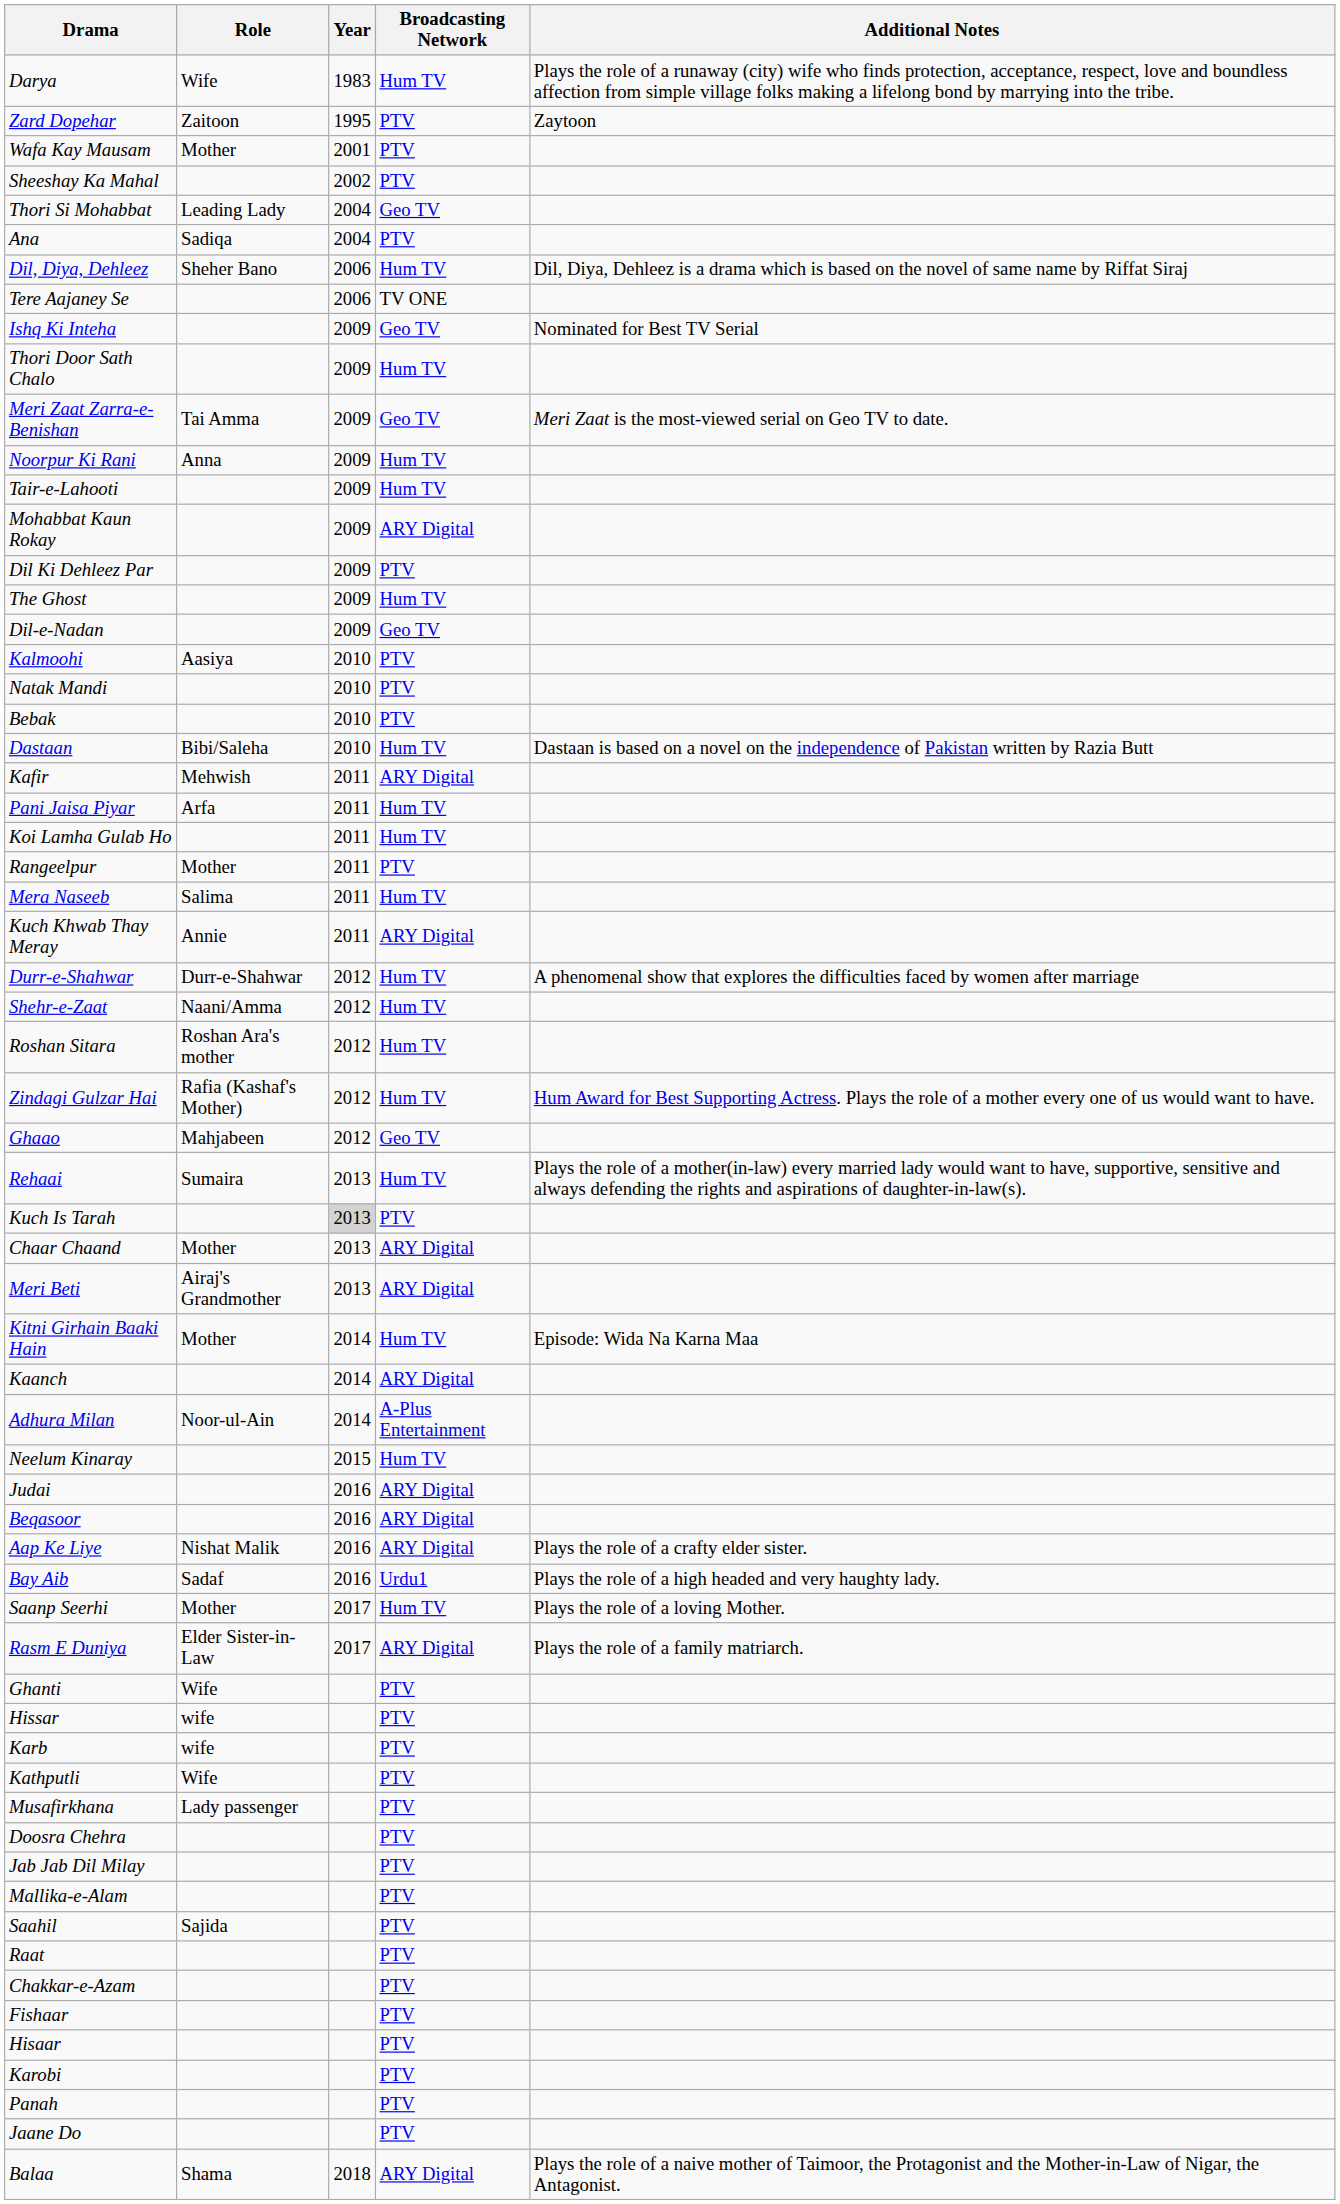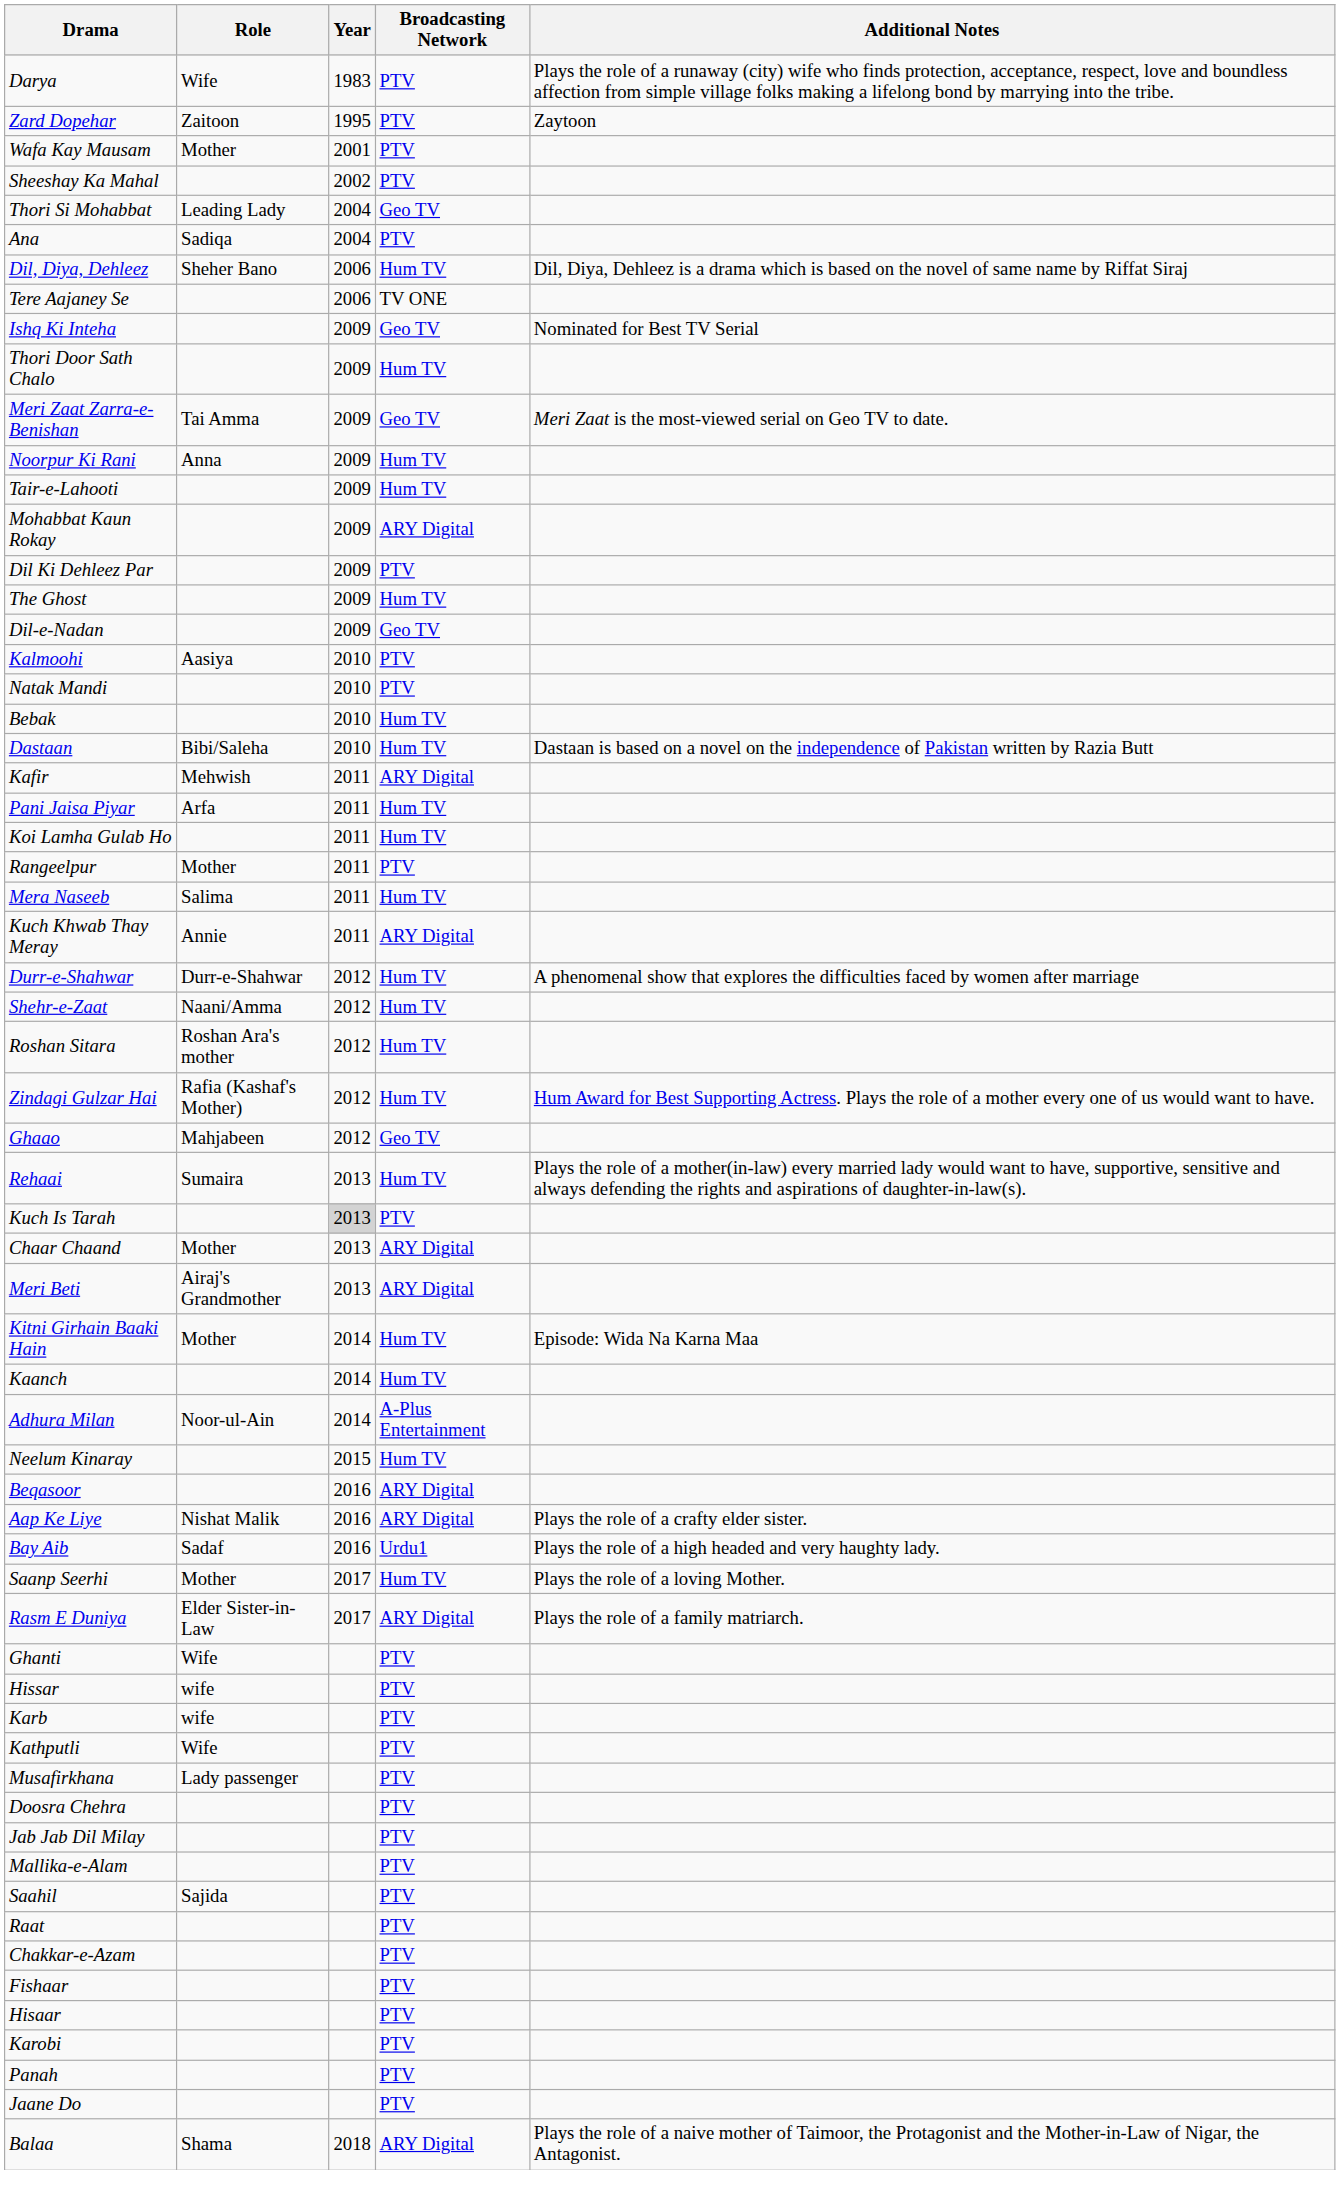 <table class="wikitable" style="width:90%; font-size:100%;">
 <tr style="background:#ccc; text-align:center;">
 <th>Drama</th>
 <th>Role</th>
 <th>Year</th>
 <th>Broadcasting Network</th>
 <th>Additional Notes</th>
 </tr>
 <tr>
 <td><em>Darya</em></td>
 <td>Wife</td>
 <td>1983</td>
-<td><a href='#'>Hum TV</a></td>
+<td><a href='#'>PTV</a></td>
 <td>Plays the role of a runaway (city) wife who finds protection, acceptance, respect, love and boundless affection from simple village folks making a lifelong bond by marrying into the tribe.</td>
 </tr>
 <tr>
 <td><em><a href='#'>Zard Dopehar</a></em></td>
 <td>Zaitoon</td>
 <td>1995</td>
 <td><a href='#'>PTV</a></td>
 <td>Zaytoon</td>
 </tr>
 <tr>
 <td><em>Wafa Kay Mausam</em></td>
 <td>Mother</td>
 <td>2001</td>
 <td><a href='#'>PTV</a></td>
 <td></td>
 </tr>
 <tr>
 <td><em>Sheeshay Ka Mahal</em></td>
 <td></td>
 <td>2002</td>
 <td><a href='#'>PTV</a></td>
 <td></td>
 </tr>
 <tr>
 <td><em>Thori Si Mohabbat</em></td>
 <td>Leading Lady</td>
 <td>2004</td>
 <td><a href='#'>Geo TV</a></td>
 <td></td>
 </tr>
 <tr>
 <td><em>Ana</em></td>
 <td>Sadiqa</td>
 <td>2004</td>
 <td><a href='#'>PTV</a></td>
 <td></td>
 </tr>
 <tr>
 <td><em><a href='#'>Dil, Diya, Dehleez</a></em></td>
 <td>Sheher Bano</td>
 <td>2006</td>
 <td><a href='#'>Hum TV</a></td>
 <td>Dil, Diya, Dehleez is a drama which is based on the novel of same name by Riffat Siraj</td>
 </tr>
 <tr>
 <td><em>Tere Aajaney Se</em></td>
 <td></td>
 <td>2006</td>
 <td>TV ONE</td>
 <td></td>
 </tr>
 <tr>
 <td><em><a href='#'>Ishq Ki Inteha</a></em></td>
 <td></td>
 <td>2009</td>
 <td><a href='#'>Geo TV</a></td>
 <td>Nominated for Best TV Serial</td>
 </tr>
 <tr>
 <td><em>Thori Door Sath Chalo</em></td>
 <td></td>
 <td>2009</td>
 <td><a href='#'>Hum TV</a></td>
 <td></td>
 </tr>
 <tr>
 <td><em><a href='#'>Meri Zaat Zarra-e-Benishan</a></em></td>
 <td>Tai Amma</td>
 <td>2009</td>
 <td><a href='#'>Geo TV</a></td>
 <td><em>Meri Zaat</em> is the most-viewed serial on Geo TV to date.</td>
 </tr>
 <tr>
 <td><em><a href='#'>Noorpur Ki Rani</a></em></td>
 <td>Anna</td>
 <td>2009</td>
 <td><a href='#'>Hum TV</a></td>
 <td></td>
 </tr>
 <tr>
 <td><em>Tair-e-Lahooti</em></td>
 <td></td>
 <td>2009</td>
 <td><a href='#'>Hum TV</a></td>
 <td></td>
 </tr>
 <tr>
 <td><em>Mohabbat Kaun Rokay</em></td>
 <td></td>
 <td>2009</td>
 <td><a href='#'>ARY Digital</a></td>
 <td></td>
 </tr>
 <tr>
 <td><em>Dil Ki Dehleez Par</em></td>
 <td></td>
 <td>2009</td>
 <td><a href='#'>PTV</a></td>
 <td></td>
 </tr>
 <tr>
 <td><em>The Ghost</em></td>
 <td></td>
 <td>2009</td>
 <td><a href='#'>Hum TV</a></td>
 <td></td>
 </tr>
 <tr>
 <td><em>Dil-e-Nadan</em></td>
 <td></td>
 <td>2009</td>
 <td><a href='#'>Geo TV</a></td>
 <td></td>
 </tr>
 <tr>
 <td><em><a href='#'>Kalmoohi</a></em></td>
 <td>Aasiya</td>
 <td>2010</td>
 <td><a href='#'>PTV</a></td>
 <td></td>
 </tr>
 <tr>
 <td><em>Natak Mandi</em></td>
 <td></td>
 <td>2010</td>
 <td><a href='#'>PTV</a></td>
 <td></td>
 </tr>
 <tr>
 <td><em>Bebak</em></td>
 <td></td>
 <td>2010</td>
-<td><a href='#'>PTV</a></td>
+<td><a href='#'>Hum TV</a></td>
 <td></td>
 </tr>
 <tr>
 <td><em><a href='#'>Dastaan</a></em></td>
 <td>Bibi/Saleha</td>
 <td>2010</td>
 <td><a href='#'>Hum TV</a></td>
 <td>Dastaan is based on a novel on the <a href='#'>independence</a> of <a href='#'>Pakistan</a> written by Razia Butt</td>
 </tr>
 <tr>
 <td><em>Kafir</em></td>
 <td>Mehwish</td>
 <td>2011</td>
 <td><a href='#'>ARY Digital</a></td>
 <td></td>
 </tr>
 <tr>
 <td><em><a href='#'>Pani Jaisa Piyar</a></em></td>
 <td>Arfa</td>
 <td>2011</td>
 <td><a href='#'>Hum TV</a></td>
 <td></td>
 </tr>
 <tr>
 <td><em>Koi Lamha Gulab Ho</em></td>
 <td></td>
 <td>2011</td>
 <td><a href='#'>Hum TV</a></td>
 <td></td>
 </tr>
 <tr>
 <td><em>Rangeelpur</em></td>
 <td>Mother</td>
 <td>2011</td>
 <td><a href='#'>PTV</a></td>
 <td></td>
 </tr>
 <tr>
 <td><em><a href='#'>Mera Naseeb</a></em></td>
 <td>Salima</td>
 <td>2011</td>
 <td><a href='#'>Hum TV</a></td>
 <td></td>
 </tr>
 <tr>
 <td><em>Kuch Khwab Thay Meray</em></td>
 <td>Annie</td>
 <td>2011</td>
 <td><a href='#'>ARY Digital</a></td>
 <td></td>
 </tr>
 <tr>
 <td><em><a href='#'>Durr-e-Shahwar</a></em></td>
 <td>Durr-e-Shahwar</td>
 <td>2012</td>
 <td><a href='#'>Hum TV</a></td>
 <td>A phenomenal show that explores the difficulties faced by women after marriage</td>
 </tr>
 <tr>
 <td><em><a href='#'>Shehr-e-Zaat</a></em></td>
 <td>Naani/Amma</td>
 <td>2012</td>
 <td><a href='#'>Hum TV</a></td>
 <td></td>
 </tr>
 <tr>
 <td><em>Roshan Sitara</em></td>
 <td>Roshan Ara's mother</td>
 <td>2012</td>
 <td><a href='#'>Hum TV</a></td>
 <td></td>
 </tr>
 <tr>
 <td><em><a href='#'>Zindagi Gulzar Hai</a></em></td>
 <td>Rafia (Kashaf's Mother)</td>
 <td>2012</td>
 <td><a href='#'>Hum TV</a></td>
 <td><a href='#'>Hum Award for Best Supporting Actress</a>. Plays the role of a mother every one of us would want to have.</td>
 </tr>
 <tr>
 <td><em><a href='#'>Ghaao</a></em></td>
 <td>Mahjabeen</td>
 <td>2012</td>
 <td><a href='#'>Geo TV</a></td>
 <td></td>
 </tr>
 <tr>
 <td><em><a href='#'>Rehaai</a></em></td>
 <td>Sumaira</td>
 <td>2013</td>
 <td><a href='#'>Hum TV</a></td>
 <td>Plays the role of a mother(in-law) every married lady would want to have, supportive, sensitive and always defending the rights and aspirations of daughter-in-law(s).</td>
 </tr>
 <tr>
 <td><em>Kuch Is Tarah</em></td>
 <td></td>
 <td style="background: lightgrey;">2013</td>
 <td><a href='#'>PTV</a></td>
 <td></td>
 </tr>
 <tr>
 <td><em>Chaar Chaand</em></td>
 <td>Mother</td>
 <td>2013</td>
 <td><a href='#'>ARY Digital</a></td>
 <td></td>
 </tr>
 <tr>
 <td><em><a href='#'>Meri Beti</a></em></td>
 <td>Airaj's Grandmother</td>
 <td>2013</td>
 <td><a href='#'>ARY Digital</a></td>
 <td></td>
 </tr>
 <tr>
 <td><em><a href='#'>Kitni Girhain Baaki Hain</a></em></td>
 <td>Mother</td>
 <td>2014</td>
 <td><a href='#'>Hum TV</a></td>
 <td>Episode: Wida Na Karna Maa</td>
 </tr>
 <tr>
 <td><em>Kaanch</em></td>
 <td></td>
 <td>2014</td>
-<td><a href='#'>ARY Digital</a></td>
+<td><a href='#'>Hum TV</a></td>
 <td></td>
 </tr>
 <tr>
 <td><em><a href='#'>Adhura Milan</a></em></td>
 <td>Noor-ul-Ain</td>
 <td>2014</td>
 <td><a href='#'>A-Plus Entertainment</a></td>
 <td></td>
 </tr>
 <tr>
 <td><em>Neelum Kinaray</em></td>
 <td></td>
 <td>2015</td>
 <td><a href='#'>Hum TV</a></td>
-<td></td>
-</tr>
-<tr>
-<td><em>Judai</em></td>
-<td></td>
-<td>2016</td>
-<td><a href='#'>ARY Digital</a></td>
 <td></td>
 </tr>
 <tr>
 <td><em><a href='#'>Beqasoor</a></em></td>
 <td></td>
 <td>2016</td>
 <td><a href='#'>ARY Digital</a></td>
 <td></td>
 </tr>
 <tr>
 <td><em><a href='#'>Aap Ke Liye</a> </em></td>
 <td>Nishat Malik</td>
 <td>2016</td>
 <td><a href='#'>ARY Digital</a></td>
 <td>Plays the role of a crafty elder sister.</td>
 </tr>
 <tr>
 <td><em><a href='#'>Bay Aib</a></em></td>
 <td>Sadaf</td>
 <td>2016</td>
 <td><a href='#'>Urdu1</a></td>
 <td>Plays the role of a high headed and very haughty lady.</td>
 </tr>
 <tr>
 <td><em>Saanp Seerhi</em></td>
 <td>Mother</td>
 <td>2017</td>
 <td><a href='#'>Hum TV</a></td>
 <td>Plays the role of a loving Mother.</td>
 </tr>
 <tr>
 <td><em><a href='#'>Rasm E Duniya</a></em></td>
 <td>Elder Sister-in-Law</td>
 <td>2017</td>
 <td><a href='#'>ARY Digital</a></td>
 <td>Plays the role of a family matriarch.</td>
 </tr>
 <tr>
 <td><em>Ghanti</em></td>
 <td>Wife</td>
 <td></td>
 <td><a href='#'>PTV</a></td>
 <td></td>
 </tr>
 <tr>
 <td><em>Hissar</em></td>
 <td>wife</td>
 <td></td>
 <td><a href='#'>PTV</a></td>
 <td></td>
 </tr>
 <tr>
 <td><em>Karb</em></td>
 <td>wife</td>
 <td></td>
 <td><a href='#'>PTV</a></td>
 <td></td>
 </tr>
 <tr>
 <td><em>Kathputli</em></td>
 <td>Wife</td>
 <td></td>
 <td><a href='#'>PTV</a></td>
 <td></td>
 </tr>
 <tr>
 <td><em>Musafirkhana</em></td>
 <td>Lady passenger</td>
 <td></td>
 <td><a href='#'>PTV</a></td>
 <td></td>
 </tr>
 <tr>
 <td><em>Doosra Chehra</em></td>
 <td></td>
 <td></td>
 <td><a href='#'>PTV</a></td>
 <td></td>
 </tr>
 <tr>
 <td><em>Jab Jab Dil Milay</em></td>
 <td></td>
 <td></td>
 <td><a href='#'>PTV</a></td>
 <td></td>
 </tr>
 <tr>
 <td><em>Mallika-e-Alam</em></td>
 <td></td>
 <td></td>
 <td><a href='#'>PTV</a></td>
 <td></td>
 </tr>
 <tr>
 <td><em>Saahil</em></td>
 <td>Sajida</td>
 <td></td>
 <td><a href='#'>PTV</a></td>
 <td></td>
 </tr>
 <tr>
 <td><em>Raat</em></td>
 <td></td>
 <td></td>
 <td><a href='#'>PTV</a></td>
 <td></td>
 </tr>
 <tr>
 <td><em>Chakkar-e-Azam</em></td>
 <td></td>
 <td></td>
 <td><a href='#'>PTV</a></td>
 <td></td>
 </tr>
 <tr>
 <td><em>Fishaar</em></td>
 <td></td>
 <td></td>
 <td><a href='#'>PTV</a></td>
 <td></td>
 </tr>
 <tr>
 <td><em>Hisaar</em></td>
 <td></td>
 <td></td>
 <td><a href='#'>PTV</a></td>
 <td></td>
 </tr>
 <tr>
 <td><em>Karobi</em></td>
 <td></td>
 <td></td>
 <td><a href='#'>PTV</a></td>
 <td></td>
 </tr>
 <tr>
 <td><em>Panah</em></td>
 <td></td>
 <td></td>
 <td><a href='#'>PTV</a></td>
 <td></td>
 </tr>
 <tr>
 <td><em>Jaane Do</em></td>
 <td></td>
 <td></td>
 <td><a href='#'>PTV</a></td>
 </tr>
 <tr>
 <td><em>Balaa</em></td>
 <td>Shama</td>
 <td>2018</td>
 <td><a href='#'>ARY Digital</a></td>
 <td>Plays the role of a naive mother of Taimoor, the Protagonist and the Mother-in-Law of Nigar, the Antagonist.</td>
 </tr>
 </table>
